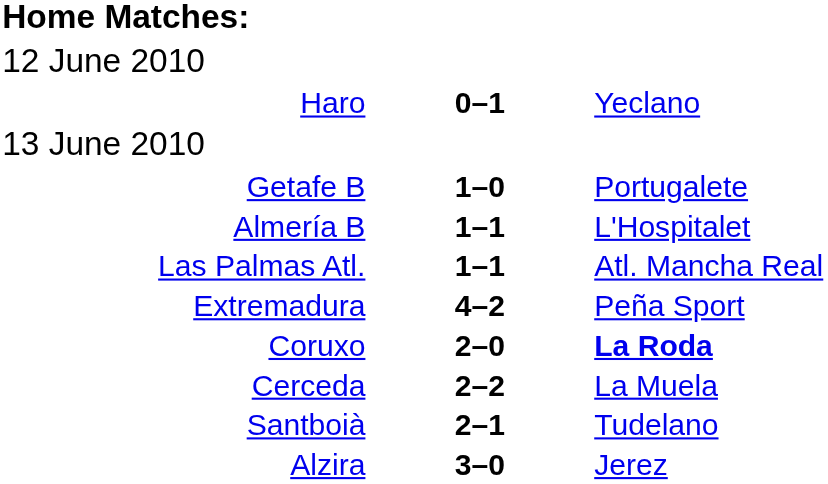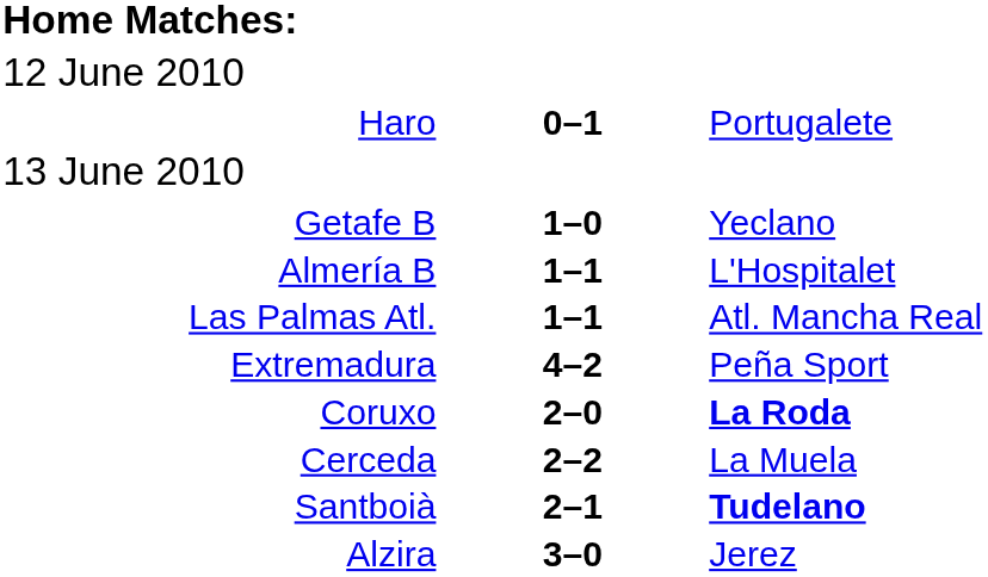 <table width=100% cellspacing=1>
 <tr>
 <th width=20%></th>
 <th width=12%></th>
 <th width=20%></th>
 <th></th>
 </tr>
 <tr>
 <td><strong>Home Matches:</strong></td>
 </tr>
 <tr>
 <td>12 June 2010</td>
 </tr>
 <tr style=font-size:90%>
 <td align=right><a href='#'>Haro</a></td>
 <td align=center><strong>0–1</strong></td>
-<td><a href='#'>Yeclano</a></td>
+<td><a href='#'>Portugalete</a></td>
 </tr>
 <tr>
 <td>13 June 2010</td>
 </tr>
 <tr style=font-size:90%>
 <td align=right><a href='#'>Getafe B</a></td>
 <td align=center><strong>1–0</strong></td>
-<td><a href='#'>Portugalete</a></td>
+<td><a href='#'>Yeclano</a></td>
 </tr>
 <tr style=font-size:90%>
 <td align=right><a href='#'>Almería B</a></td>
 <td align=center><strong>1–1</strong></td>
 <td><a href='#'>L'Hospitalet</a></td>
 </tr>
 <tr style=font-size:90%>
 <td align=right><a href='#'>Las Palmas Atl.</a></td>
 <td align=center><strong>1–1</strong></td>
 <td><a href='#'>Atl. Mancha Real</a></td>
 </tr>
 <tr style=font-size:90%>
 <td align=right><a href='#'>Extremadura</a></td>
 <td align=center><strong>4–2</strong></td>
 <td><a href='#'>Peña Sport</a></td>
 </tr>
 <tr style=font-size:90%>
 <td align=right><a href='#'>Coruxo</a></td>
 <td align=center><strong>2–0</strong></td>
 <td><strong><a href='#'>La Roda</a></strong></td>
 </tr>
 <tr style=font-size:90%>
 <td align=right><a href='#'>Cerceda</a></td>
 <td align=center><strong>2–2</strong></td>
 <td><a href='#'>La Muela</a></td>
 </tr>
 <tr style=font-size:90%>
 <td align=right><a href='#'>Santboià</a></td>
 <td align=center><strong>2–1</strong></td>
-<td><a href='#'>Tudelano</a></td>
+<td><strong><a href='#'>Tudelano</a></strong></td>
 </tr>
 <tr style=font-size:90%>
 <td align=right><a href='#'>Alzira</a></td>
 <td align=center><strong>3–0</strong></td>
 <td><a href='#'>Jerez</a></td>
 </tr>
 </table>
